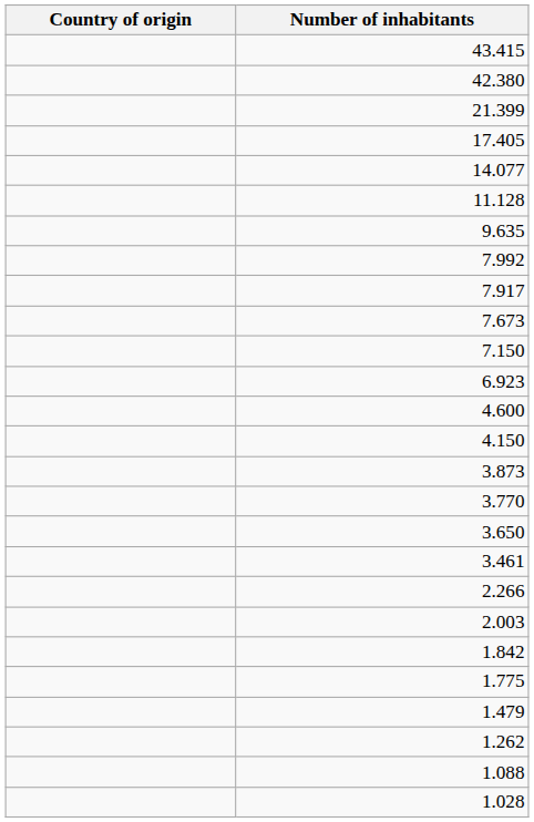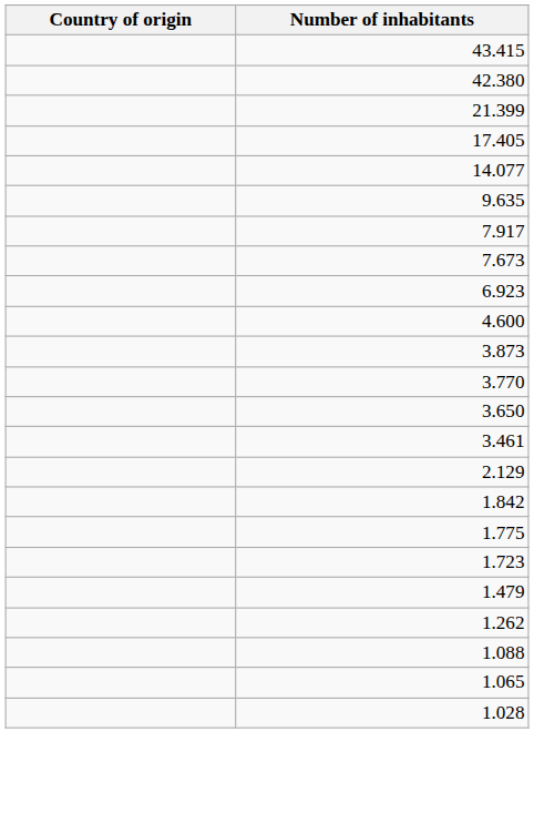 <table class="wikitable sortable" width="35%" style="margin:0.5em">
 <tr>
 <th>Country of origin</th>
 <th>Number of inhabitants</th>
 </tr>
 <tr>
 <td></td>
 <td align="right">43.415</td>
 </tr>
 <tr>
 <td></td>
 <td align="right">42.380</td>
 </tr>
 <tr>
 <td></td>
 <td align="right">21.399</td>
 </tr>
 <tr>
 <td></td>
 <td align="right">17.405</td>
 </tr>
 <tr>
 <td></td>
 <td align="right">14.077</td>
 </tr>
 <tr>
 <td></td>
-<td align="right">11.128</td>
-</tr>
-<tr>
-<td></td>
 <td align="right">9.635</td>
-</tr>
-<tr>
-<td></td>
-<td align="right">7.992</td>
 </tr>
 <tr>
 <td></td>
 <td align="right">7.917</td>
 </tr>
 <tr>
 <td></td>
 <td align="right">7.673</td>
 </tr>
 <tr>
 <td></td>
-<td align="right">7.150</td>
-</tr>
-<tr>
-<td></td>
 <td align="right">6.923</td>
 </tr>
 <tr>
 <td></td>
 <td align="right">4.600</td>
-</tr>
-<tr>
-<td></td>
-<td align="right">4.150</td>
 </tr>
 <tr>
 <td></td>
 <td align="right">3.873</td>
 </tr>
 <tr>
 <td></td>
 <td align="right">3.770</td>
 </tr>
 <tr>
 <td></td>
 <td align="right">3.650</td>
 </tr>
 <tr>
 <td></td>
 <td align="right">3.461</td>
 </tr>
 <tr>
 <td></td>
-<td align="right">2.266</td>
-</tr>
-<tr>
-<td></td>
-<td align="right">2.003</td>
+<td align="right">2.129</td>
 </tr>
 <tr>
 <td></td>
 <td align="right">1.842</td>
 </tr>
 <tr>
 <td></td>
 <td align="right">1.775</td>
+</tr>
+<tr>
+<td></td>
+<td align="right">1.723</td>
 </tr>
 <tr>
 <td></td>
 <td align="right">1.479</td>
 </tr>
 <tr>
 <td></td>
 <td align="right">1.262</td>
 </tr>
 <tr>
 <td></td>
 <td align="right">1.088</td>
 </tr>
 <tr>
 <td></td>
+<td align="right">1.065</td>
+</tr>
+<tr>
+<td></td>
 <td align="right">1.028</td>
 </tr>
 </table>
